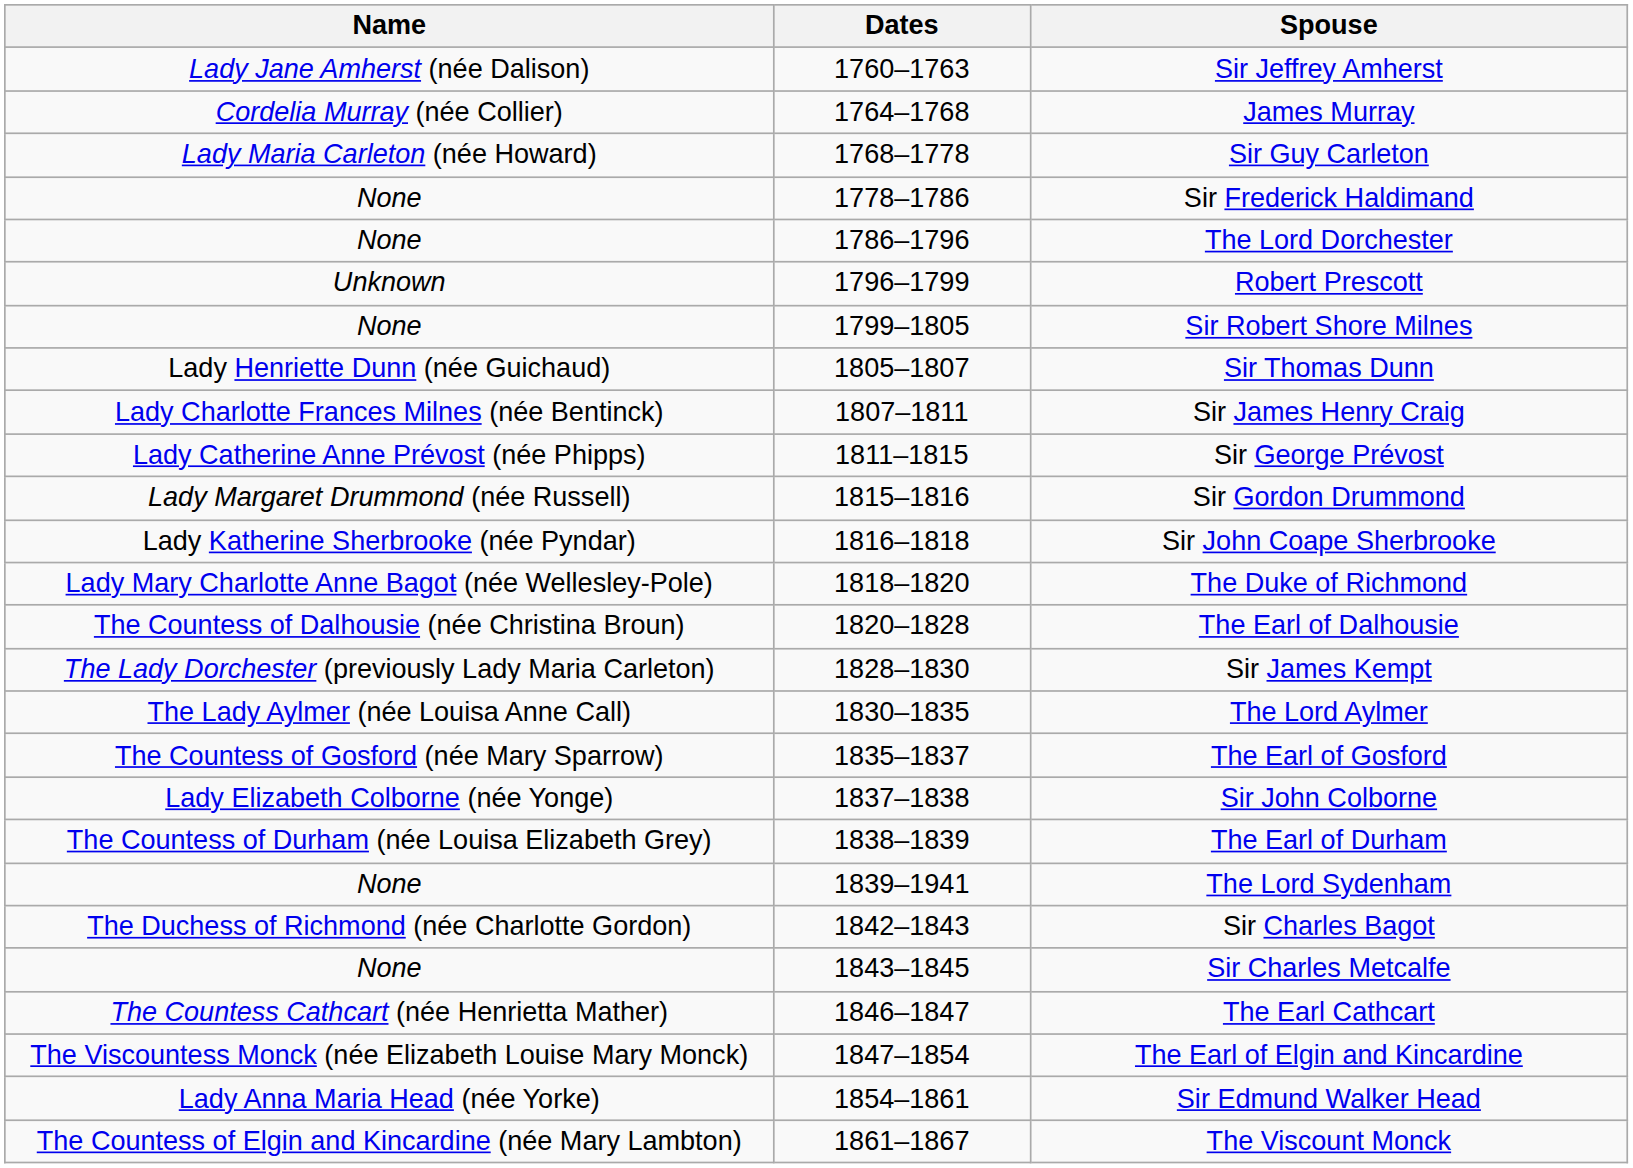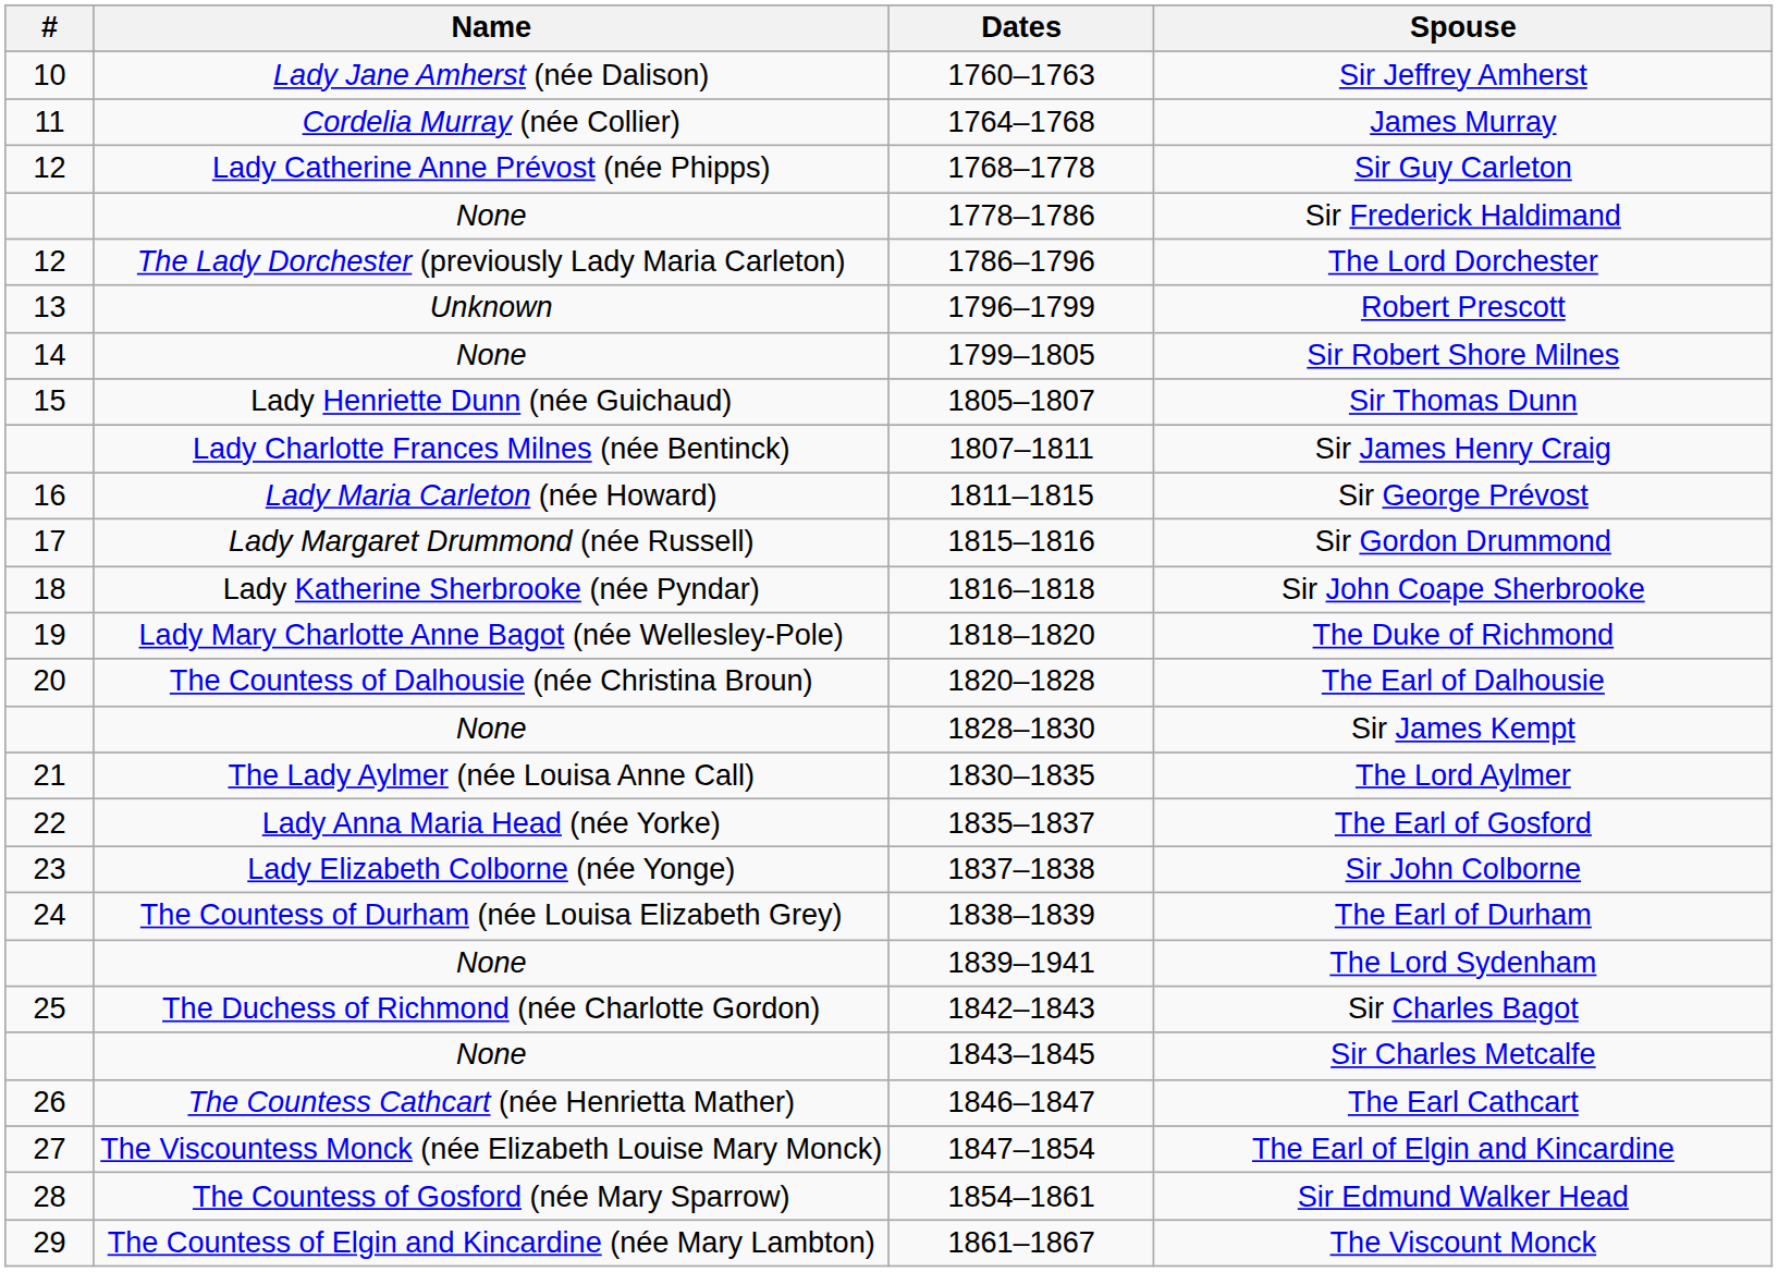 <table class="wikitable" style="text-align:center">
 <tr>
+<th>#</th>
 <th width="45%" align="left">Name</th>
 <th width="15%" align="left">Dates</th>
 <th width="35%" align="left">Spouse</th>
 </tr>
 <tr>
+<td>10</td>
 <td><em><a href='#'>Lady Jane Amherst</a></em> (née Dalison)</td>
 <td>1760–1763</td>
 <td><a href='#'>Sir Jeffrey Amherst</a></td>
 </tr>
 <tr>
+<td>11</td>
 <td><em><a href='#'>Cordelia Murray</a></em> (née Collier)</td>
 <td>1764–1768</td>
 <td><a href='#'>James Murray</a></td>
 </tr>
 <tr>
-<td><em><a href='#'>Lady Maria Carleton</a></em> (née Howard)</td>
+<td>12</td>
+<td><a href='#'>Lady Catherine Anne Prévost</a> (née Phipps)</td>
 <td>1768–1778</td>
 <td><a href='#'>Sir Guy Carleton</a></td>
 </tr>
 <tr>
+<td></td>
 <td><em>None</em></td>
 <td>1778–1786</td>
 <td>Sir <a href='#'>Frederick Haldimand</a></td>
 </tr>
 <tr>
-<td><em>None</em></td>
+<td>12</td>
+<td><em><a href='#'>The Lady Dorchester</a></em> (previously Lady Maria Carleton)</td>
 <td>1786–1796</td>
 <td><a href='#'>The Lord Dorchester</a></td>
 </tr>
 <tr>
+<td>13</td>
 <td><em>Unknown</em></td>
 <td>1796–1799</td>
 <td><a href='#'>Robert Prescott</a></td>
 </tr>
 <tr>
+<td>14</td>
 <td><em>None</em></td>
 <td>1799–1805</td>
 <td><a href='#'>Sir Robert Shore Milnes</a></td>
 </tr>
 <tr>
+<td>15</td>
 <td>Lady <a href='#'>Henriette Dunn</a> (née Guichaud)</td>
 <td>1805–1807</td>
 <td><a href='#'>Sir Thomas Dunn</a></td>
 </tr>
 <tr>
+<td></td>
 <td><a href='#'>Lady Charlotte Frances Milnes</a> (née Bentinck)</td>
 <td>1807–1811</td>
 <td>Sir <a href='#'>James Henry Craig</a></td>
 </tr>
 <tr>
-<td><a href='#'>Lady Catherine Anne Prévost</a> (née Phipps)</td>
+<td>16</td>
+<td><em><a href='#'>Lady Maria Carleton</a></em> (née Howard)</td>
 <td>1811–1815</td>
 <td>Sir <a href='#'>George Prévost</a></td>
 </tr>
 <tr>
+<td>17</td>
 <td><em>Lady Margaret Drummond</em> (née Russell)</td>
 <td>1815–1816</td>
 <td>Sir <a href='#'>Gordon Drummond</a></td>
 </tr>
 <tr>
+<td>18</td>
 <td>Lady <a href='#'>Katherine Sherbrooke</a> (née Pyndar)</td>
 <td>1816–1818</td>
 <td>Sir <a href='#'>John Coape Sherbrooke</a></td>
 </tr>
 <tr>
+<td>19</td>
 <td><a href='#'>Lady Mary Charlotte Anne Bagot</a> (née Wellesley-Pole)</td>
 <td>1818–1820</td>
 <td><a href='#'>The Duke of Richmond</a></td>
 </tr>
 <tr>
+<td>20</td>
 <td><a href='#'>The Countess of Dalhousie</a> (née Christina Broun)</td>
 <td>1820–1828</td>
 <td><a href='#'>The Earl of Dalhousie</a></td>
 </tr>
 <tr>
-<td><em><a href='#'>The Lady Dorchester</a></em> (previously Lady Maria Carleton)</td>
+<td></td>
+<td><em>None</em></td>
 <td>1828–1830</td>
 <td>Sir <a href='#'>James Kempt</a></td>
 </tr>
 <tr>
+<td>21</td>
 <td><a href='#'>The Lady Aylmer</a> (née Louisa Anne Call)</td>
 <td>1830–1835</td>
 <td><a href='#'>The Lord Aylmer</a></td>
 </tr>
 <tr>
-<td><a href='#'>The Countess of Gosford</a> (née Mary Sparrow)</td>
+<td>22</td>
+<td><a href='#'>Lady Anna Maria Head</a> (née Yorke)</td>
 <td>1835–1837</td>
 <td><a href='#'>The Earl of Gosford</a></td>
 </tr>
 <tr>
+<td>23</td>
 <td><a href='#'>Lady Elizabeth Colborne</a> (née Yonge)</td>
 <td>1837–1838</td>
 <td><a href='#'>Sir John Colborne</a></td>
 </tr>
 <tr>
+<td>24</td>
 <td><a href='#'>The Countess of Durham</a> (née Louisa Elizabeth Grey)</td>
 <td>1838–1839</td>
 <td><a href='#'>The Earl of Durham</a></td>
 </tr>
 <tr>
+<td></td>
 <td><em>None</em></td>
 <td>1839–1941</td>
 <td><a href='#'>The Lord Sydenham</a></td>
 </tr>
 <tr>
+<td>25</td>
 <td><a href='#'>The Duchess of Richmond</a> (née Charlotte Gordon)</td>
 <td>1842–1843</td>
 <td>Sir <a href='#'>Charles Bagot</a></td>
 </tr>
 <tr>
+<td></td>
 <td><em>None</em></td>
 <td>1843–1845</td>
 <td><a href='#'>Sir Charles Metcalfe</a></td>
 </tr>
 <tr>
+<td>26</td>
 <td><em><a href='#'>The Countess Cathcart</a></em> (née Henrietta Mather)</td>
 <td>1846–1847</td>
 <td><a href='#'>The Earl Cathcart</a></td>
 </tr>
 <tr>
+<td>27</td>
 <td><a href='#'>The Viscountess Monck</a> (née Elizabeth Louise Mary Monck)</td>
 <td>1847–1854</td>
 <td><a href='#'>The Earl of Elgin and Kincardine</a></td>
 </tr>
 <tr>
-<td><a href='#'>Lady Anna Maria Head</a> (née Yorke)</td>
+<td>28</td>
+<td><a href='#'>The Countess of Gosford</a> (née Mary Sparrow)</td>
 <td>1854–1861</td>
 <td><a href='#'>Sir Edmund Walker Head</a></td>
 </tr>
 <tr>
+<td>29</td>
 <td><a href='#'>The Countess of Elgin and Kincardine</a> (née Mary Lambton)</td>
 <td>1861–1867</td>
 <td><a href='#'>The Viscount Monck</a></td>
 </tr>
 </table>
